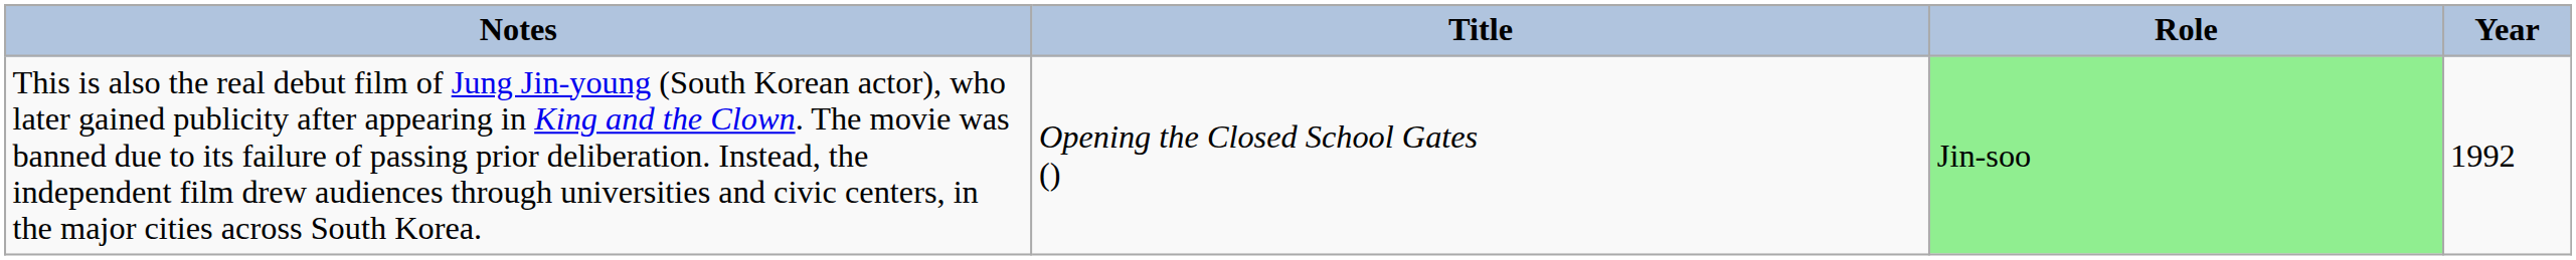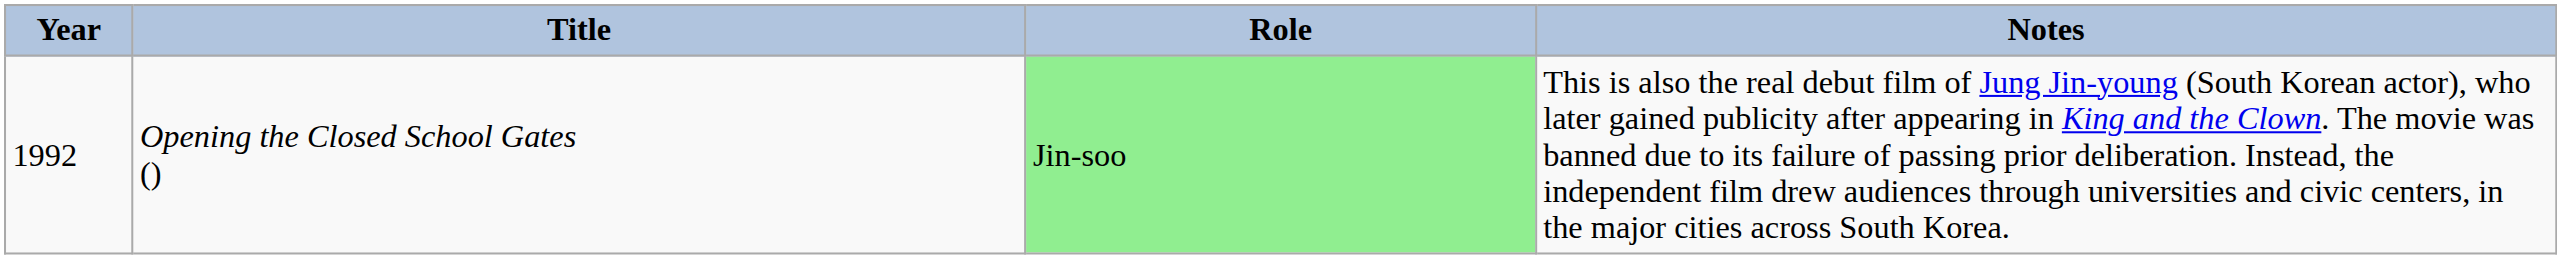 <table class="wikitable"  style="width:100%">
 <tr style="background:#ccc; text-align:center;">
-<th style="background:#b0c4de; width:40%;">Notes</th>
+<th style="background:#b0c4de; width:5%;">Year</th>
 <th style="background:#b0c4de; width:35%;">Title</th>
 <th style="background:#b0c4de; width:20%;">Role</th>
-<th style="background:#b0c4de; width:5%;">Year</th>
+<th style="background:#b0c4de; width:40%;">Notes</th>
 </tr>
 <tr>
-<td>This is also the real debut film of <a href='#'>Jung Jin-young</a> (South Korean actor), who later gained publicity after appearing in <em><a href='#'>King and the Clown</a></em>. The movie was banned due to its failure of passing prior deliberation. Instead, the independent film drew audiences through universities and civic centers, in the major cities across South Korea.</td>
+<td>1992</td>
 <td><em>Opening the Closed School Gates</em><br>()</td>
 <td style="background: lightgreen;">Jin-soo</td>
-<td>1992</td>
+<td>This is also the real debut film of <a href='#'>Jung Jin-young</a> (South Korean actor), who later gained publicity after appearing in <em><a href='#'>King and the Clown</a></em>. The movie was banned due to its failure of passing prior deliberation. Instead, the independent film drew audiences through universities and civic centers, in the major cities across South Korea.</td>
 </tr>
 </table>
